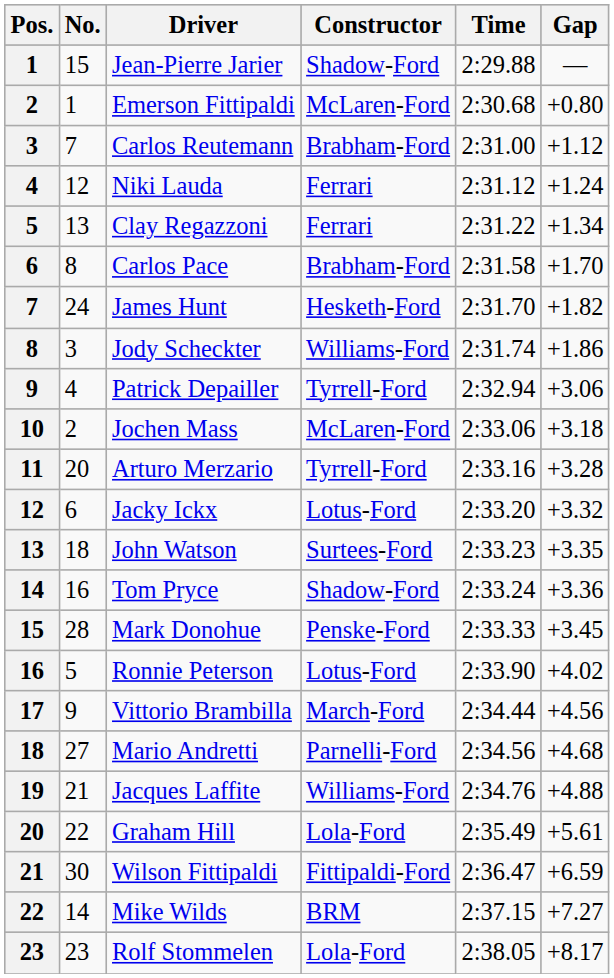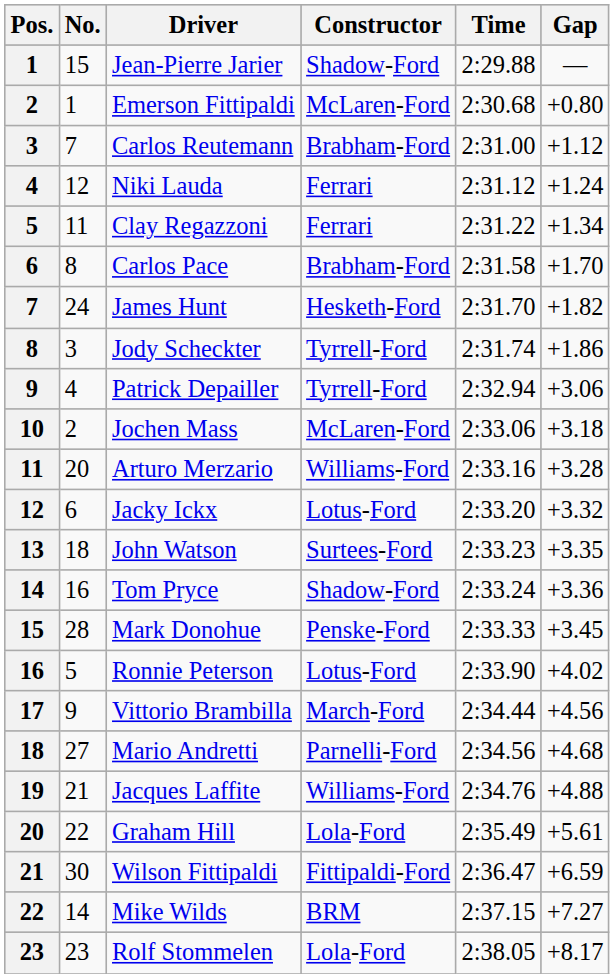 <table class="wikitable" style="font-size: 95%">
 <tr>
 <th>Pos.</th>
 <th>No.</th>
 <th>Driver</th>
 <th>Constructor</th>
 <th>Time</th>
 <th>Gap</th>
 </tr>
 <tr>
 <th>1</th>
 <td>15</td>
 <td> <a href='#'>Jean-Pierre Jarier</a></td>
 <td><a href='#'>Shadow</a>-<a href='#'>Ford</a></td>
 <td>2:29.88</td>
 <td align="center">—</td>
 </tr>
 <tr>
 <th>2</th>
 <td>1</td>
 <td> <a href='#'>Emerson Fittipaldi</a></td>
 <td><a href='#'>McLaren</a>-<a href='#'>Ford</a></td>
 <td>2:30.68</td>
 <td>+0.80</td>
 </tr>
 <tr>
 <th>3</th>
 <td>7</td>
 <td> <a href='#'>Carlos Reutemann</a></td>
 <td><a href='#'>Brabham</a>-<a href='#'>Ford</a></td>
 <td>2:31.00</td>
 <td>+1.12</td>
 </tr>
 <tr>
 <th>4</th>
 <td>12</td>
 <td> <a href='#'>Niki Lauda</a></td>
 <td><a href='#'>Ferrari</a></td>
 <td>2:31.12</td>
 <td>+1.24</td>
 </tr>
 <tr>
 <th>5</th>
-<td>13</td>
+<td>11</td>
 <td> <a href='#'>Clay Regazzoni</a></td>
 <td><a href='#'>Ferrari</a></td>
 <td>2:31.22</td>
 <td>+1.34</td>
 </tr>
 <tr>
 <th>6</th>
 <td>8</td>
 <td> <a href='#'>Carlos Pace</a></td>
 <td><a href='#'>Brabham</a>-<a href='#'>Ford</a></td>
 <td>2:31.58</td>
 <td>+1.70</td>
 </tr>
 <tr>
 <th>7</th>
 <td>24</td>
 <td> <a href='#'>James Hunt</a></td>
 <td><a href='#'>Hesketh</a>-<a href='#'>Ford</a></td>
 <td>2:31.70</td>
 <td>+1.82</td>
 </tr>
 <tr>
 <th>8</th>
 <td>3</td>
 <td> <a href='#'>Jody Scheckter</a></td>
-<td><a href='#'>Williams</a>-<a href='#'>Ford</a></td>
+<td><a href='#'>Tyrrell</a>-<a href='#'>Ford</a></td>
 <td>2:31.74</td>
 <td>+1.86</td>
 </tr>
 <tr>
 <th>9</th>
 <td>4</td>
 <td> <a href='#'>Patrick Depailler</a></td>
 <td><a href='#'>Tyrrell</a>-<a href='#'>Ford</a></td>
 <td>2:32.94</td>
 <td>+3.06</td>
 </tr>
 <tr>
 <th>10</th>
 <td>2</td>
 <td> <a href='#'>Jochen Mass</a></td>
 <td><a href='#'>McLaren</a>-<a href='#'>Ford</a></td>
 <td>2:33.06</td>
 <td>+3.18</td>
 </tr>
 <tr>
 <th>11</th>
 <td>20</td>
 <td> <a href='#'>Arturo Merzario</a></td>
-<td><a href='#'>Tyrrell</a>-<a href='#'>Ford</a></td>
+<td><a href='#'>Williams</a>-<a href='#'>Ford</a></td>
 <td>2:33.16</td>
 <td>+3.28</td>
 </tr>
 <tr>
 <th>12</th>
 <td>6</td>
 <td> <a href='#'>Jacky Ickx</a></td>
 <td><a href='#'>Lotus</a>-<a href='#'>Ford</a></td>
 <td>2:33.20</td>
 <td>+3.32</td>
 </tr>
 <tr>
 <th>13</th>
 <td>18</td>
 <td> <a href='#'>John Watson</a></td>
 <td><a href='#'>Surtees</a>-<a href='#'>Ford</a></td>
 <td>2:33.23</td>
 <td>+3.35</td>
 </tr>
 <tr>
 <th>14</th>
 <td>16</td>
 <td> <a href='#'>Tom Pryce</a></td>
 <td><a href='#'>Shadow</a>-<a href='#'>Ford</a></td>
 <td>2:33.24</td>
 <td>+3.36</td>
 </tr>
 <tr>
 <th>15</th>
 <td>28</td>
 <td> <a href='#'>Mark Donohue</a></td>
 <td><a href='#'>Penske</a>-<a href='#'>Ford</a></td>
 <td>2:33.33</td>
 <td>+3.45</td>
 </tr>
 <tr>
 <th>16</th>
 <td>5</td>
 <td> <a href='#'>Ronnie Peterson</a></td>
 <td><a href='#'>Lotus</a>-<a href='#'>Ford</a></td>
 <td>2:33.90</td>
 <td>+4.02</td>
 </tr>
 <tr>
 <th>17</th>
 <td>9</td>
 <td> <a href='#'>Vittorio Brambilla</a></td>
 <td><a href='#'>March</a>-<a href='#'>Ford</a></td>
 <td>2:34.44</td>
 <td>+4.56</td>
 </tr>
 <tr>
 <th>18</th>
 <td>27</td>
 <td> <a href='#'>Mario Andretti</a></td>
 <td><a href='#'>Parnelli</a>-<a href='#'>Ford</a></td>
 <td>2:34.56</td>
 <td>+4.68</td>
 </tr>
 <tr>
 <th>19</th>
 <td>21</td>
 <td> <a href='#'>Jacques Laffite</a></td>
 <td><a href='#'>Williams</a>-<a href='#'>Ford</a></td>
 <td>2:34.76</td>
 <td>+4.88</td>
 </tr>
 <tr>
 <th>20</th>
 <td>22</td>
 <td> <a href='#'>Graham Hill</a></td>
 <td><a href='#'>Lola</a>-<a href='#'>Ford</a></td>
 <td>2:35.49</td>
 <td>+5.61</td>
 </tr>
 <tr>
 <th>21</th>
 <td>30</td>
 <td> <a href='#'>Wilson Fittipaldi</a></td>
 <td><a href='#'>Fittipaldi</a>-<a href='#'>Ford</a></td>
 <td>2:36.47</td>
 <td>+6.59</td>
 </tr>
 <tr>
 <th>22</th>
 <td>14</td>
 <td> <a href='#'>Mike Wilds</a></td>
 <td><a href='#'>BRM</a></td>
 <td>2:37.15</td>
 <td>+7.27</td>
 </tr>
 <tr>
 <th>23</th>
 <td>23</td>
 <td> <a href='#'>Rolf Stommelen</a></td>
 <td><a href='#'>Lola</a>-<a href='#'>Ford</a></td>
 <td>2:38.05</td>
 <td>+8.17</td>
 </tr>
 </table>
